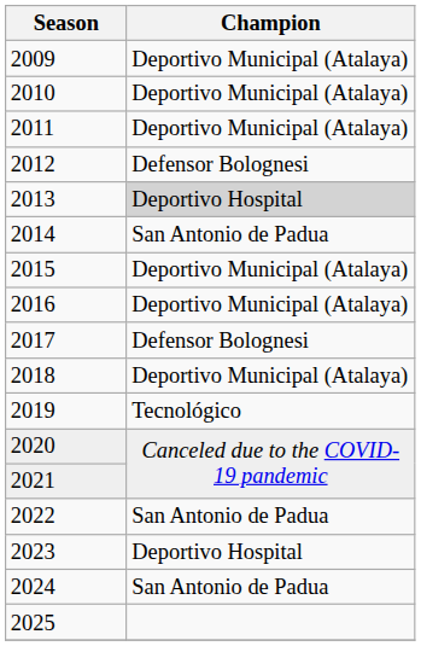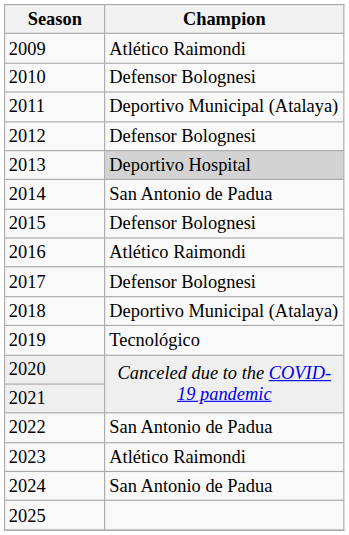 <table class="wikitable sortable">
 <tr>
 <th width=80px>Season</th>
 <th width=200px>Champion</th>
 </tr>
 <tr>
 <td>2009</td>
-<td>Deportivo Municipal (Atalaya)</td>
+<td>Atlético Raimondi</td>
 </tr>
 <tr>
 <td>2010</td>
-<td>Deportivo Municipal (Atalaya)</td>
+<td>Defensor Bolognesi</td>
 </tr>
 <tr>
 <td>2011</td>
 <td>Deportivo Municipal (Atalaya)</td>
 </tr>
 <tr>
 <td>2012</td>
 <td>Defensor Bolognesi</td>
 </tr>
 <tr>
 <td>2013</td>
 <td style="background: lightgrey;">Deportivo Hospital</td>
 </tr>
 <tr>
 <td>2014</td>
 <td>San Antonio de Padua</td>
 </tr>
 <tr>
 <td>2015</td>
-<td>Deportivo Municipal (Atalaya)</td>
+<td>Defensor Bolognesi</td>
 </tr>
 <tr>
 <td>2016</td>
-<td>Deportivo Municipal (Atalaya)</td>
+<td>Atlético Raimondi</td>
 </tr>
 <tr>
 <td>2017</td>
 <td>Defensor Bolognesi</td>
 </tr>
 <tr>
 <td>2018</td>
 <td>Deportivo Municipal (Atalaya)</td>
 </tr>
 <tr>
 <td>2019</td>
 <td>Tecnológico</td>
 </tr>
 <tr bgcolor=#efefef>
 <td>2020</td>
 <td rowspan=2 colspan="1" align=center><em>Canceled due to the <a href='#'>COVID-19 pandemic</a></em></td>
 </tr>
 <tr bgcolor=#efefef>
 <td>2021</td>
 </tr>
 <tr>
 <td>2022</td>
 <td>San Antonio de Padua</td>
 </tr>
 <tr>
 <td>2023</td>
-<td>Deportivo Hospital</td>
+<td>Atlético Raimondi</td>
 </tr>
 <tr>
 <td>2024</td>
 <td>San Antonio de Padua</td>
 </tr>
 <tr>
 <td>2025</td>
 <td></td>
 </tr>
 <tr>
 </tr>
 </table>
